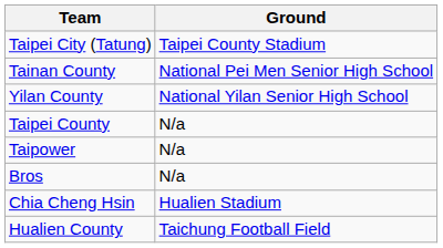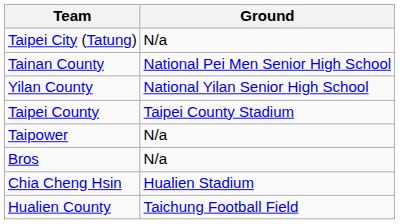 <table class="wikitable sortable">
 <tr>
 <th>Team</th>
 <th>Ground</th>
 </tr>
 <tr>
 <td><a href='#'>Taipei City</a> (<a href='#'>Tatung</a>)</td>
-<td><a href='#'>Taipei County Stadium</a></td>
+<td>N/a</td>
 </tr>
 <tr>
 <td><a href='#'>Tainan County</a></td>
 <td><a href='#'>National Pei Men Senior High School</a></td>
 </tr>
 <tr>
 <td><a href='#'>Yilan County</a></td>
 <td><a href='#'>National Yilan Senior High School</a></td>
 </tr>
 <tr>
 <td><a href='#'>Taipei County</a></td>
-<td>N/a</td>
+<td><a href='#'>Taipei County Stadium</a></td>
 </tr>
 <tr>
 <td><a href='#'>Taipower</a></td>
 <td>N/a</td>
 </tr>
 <tr>
 <td><a href='#'>Bros</a></td>
 <td>N/a</td>
 </tr>
 <tr>
 <td><a href='#'>Chia Cheng Hsin</a></td>
 <td><a href='#'>Hualien Stadium</a></td>
 </tr>
 <tr>
 <td><a href='#'>Hualien County</a></td>
 <td><a href='#'>Taichung Football Field</a></td>
 </tr>
 </table>
